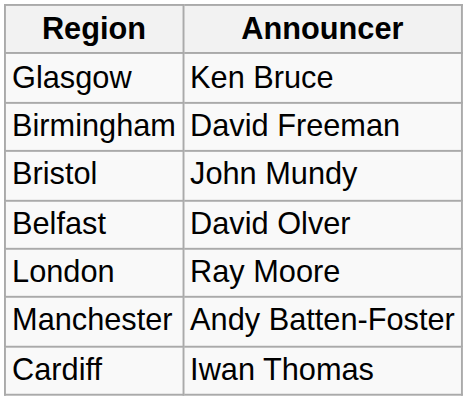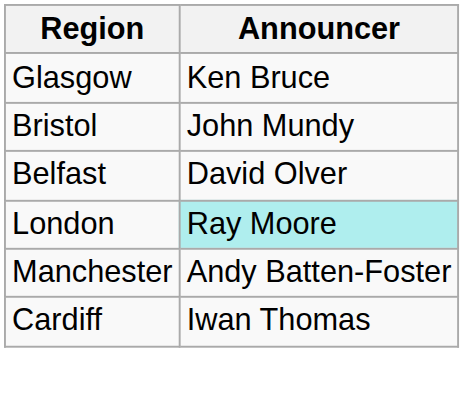 <table class="wikitable collapsible collapsed">
 <tr>
 <th>Region</th>
 <th>Announcer</th>
 </tr>
 <tr>
 <td>Glasgow</td>
 <td>Ken Bruce</td>
-</tr>
-<tr>
-<td>Birmingham</td>
-<td>David Freeman</td>
 </tr>
 <tr>
 <td>Bristol</td>
 <td>John Mundy</td>
 </tr>
 <tr>
 <td>Belfast</td>
 <td>David Olver</td>
 </tr>
 <tr>
 <td>London</td>
-<td>Ray Moore</td>
+<td style="background: paleturquoise;">Ray Moore</td>
 </tr>
 <tr>
 <td>Manchester</td>
 <td>Andy Batten-Foster</td>
 </tr>
 <tr>
 <td>Cardiff</td>
 <td>Iwan Thomas</td>
 </tr>
 </table>
